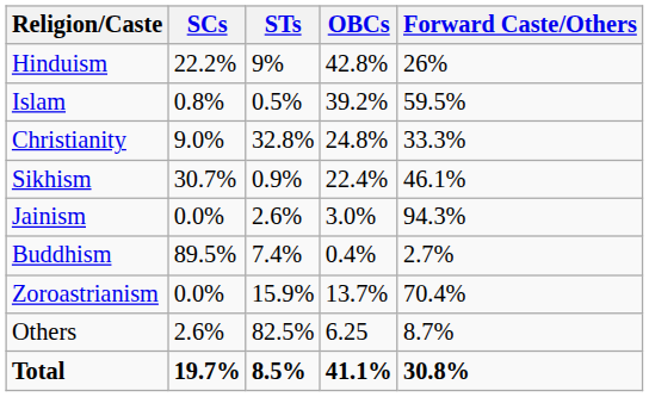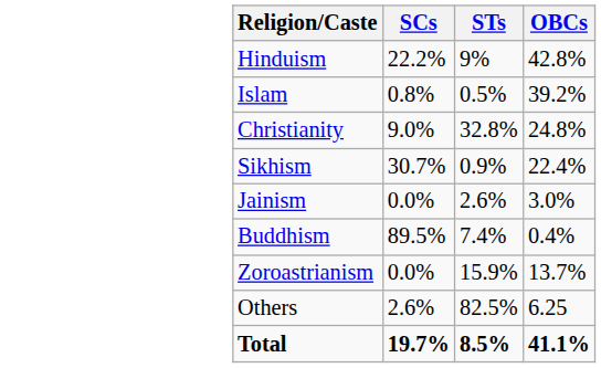 <table class="wikitable sortable" width:45%; text-align:center;" style="float:right; margin-left: 10px">
 <tr style="background: #E9E9E9">
 <th>Religion/Caste</th>
 <th><a href='#'>SCs</a></th>
 <th><a href='#'>STs</a></th>
 <th><a href='#'>OBCs</a></th>
-<th><a href='#'>Forward Caste/Others</a></th>
 </tr>
 <tr>
 <td><a href='#'>Hinduism</a></td>
 <td>22.2%</td>
 <td>9%</td>
 <td>42.8%</td>
-<td>26%</td>
 </tr>
 <tr>
 <td><a href='#'>Islam</a></td>
 <td>0.8%</td>
 <td>0.5%</td>
 <td>39.2%</td>
-<td>59.5%</td>
 </tr>
 <tr>
 <td><a href='#'>Christianity</a></td>
 <td>9.0%</td>
 <td>32.8%</td>
 <td>24.8%</td>
-<td>33.3%</td>
 </tr>
 <tr>
 <td><a href='#'>Sikhism</a></td>
 <td>30.7%</td>
 <td>0.9%</td>
 <td>22.4%</td>
-<td>46.1%</td>
 </tr>
 <tr>
 <td><a href='#'>Jainism</a></td>
 <td>0.0%</td>
 <td>2.6%</td>
 <td>3.0%</td>
-<td>94.3%</td>
 </tr>
 <tr>
 <td><a href='#'>Buddhism</a></td>
 <td>89.5%</td>
 <td>7.4%</td>
 <td>0.4%</td>
-<td>2.7%</td>
 </tr>
 <tr>
 <td><a href='#'>Zoroastrianism</a></td>
 <td>0.0%</td>
 <td>15.9%</td>
 <td>13.7%</td>
-<td>70.4%</td>
 </tr>
 <tr>
 <td>Others</td>
 <td>2.6%</td>
 <td>82.5%</td>
 <td>6.25</td>
-<td>8.7%</td>
 </tr>
 <tr>
 <td><strong>Total</strong></td>
 <td><strong>19.7%</strong></td>
 <td><strong>8.5%</strong></td>
 <td><strong>41.1%</strong></td>
-<td><strong>30.8%</strong></td>
 </tr>
 </table>
